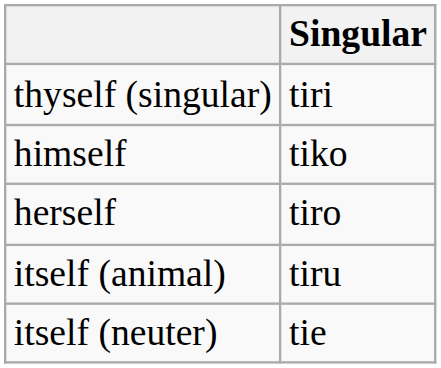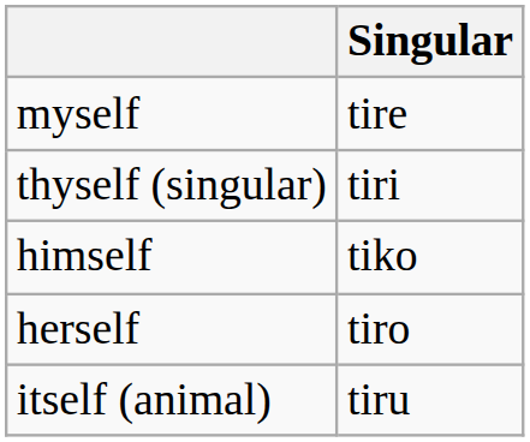 <table class="wikitable">
 <tr>
 <th></th>
 <th>Singular</th>
+</tr>
+<tr>
+<td>myself</td>
+<td>tire</td>
 </tr>
 <tr>
 <td>thyself (singular)</td>
 <td>tiri</td>
 </tr>
 <tr>
 <td>himself</td>
 <td>tiko</td>
 </tr>
 <tr>
 <td>herself</td>
 <td>tiro</td>
 </tr>
 <tr>
 <td>itself (animal)</td>
 <td>tiru</td>
 </tr>
-<tr>
-<td>itself (neuter)</td>
-<td>tie</td>
-</tr>
 </table>
